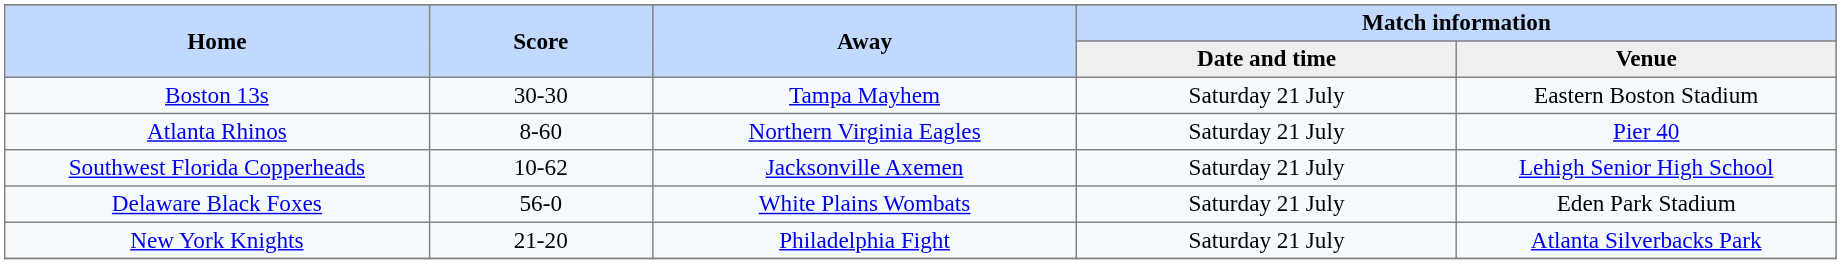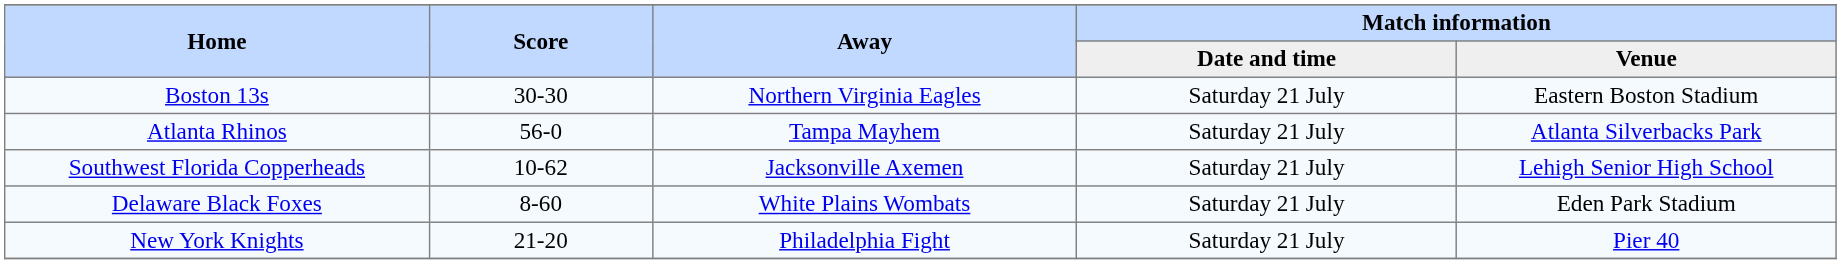 <table border="1" cellpadding="3" cellspacing="0" style="border-collapse:collapse; text-align:center; width:100%;">
 <tr style="background:#c1d8ff;">
 </tr>
 <tr style="background:#c1d8ff;">
 <th rowspan="2" style="width:19%;">Home</th>
 <th rowspan="2" style="width:10%;">Score</th>
 <th rowspan="2" style="width:19%;">Away</th>
 <th colspan=6>Match information</th>
 </tr>
 <tr style="background:#efefef;">
 <th width=17%>Date and time</th>
 <th width=17%>Venue</th>
 </tr>
 <tr style="text-align:center; background:#f5faff;">
 <td><a href='#'>Boston 13s</a></td>
 <td>30-30</td>
-<td><a href='#'>Tampa Mayhem</a></td>
+<td><a href='#'>Northern Virginia Eagles</a></td>
 <td>Saturday 21 July</td>
 <td>Eastern Boston Stadium</td>
 </tr>
 <tr style="text-align:center; background:#f5faff;">
 <td><a href='#'>Atlanta Rhinos</a></td>
-<td>8-60</td>
-<td><a href='#'>Northern Virginia Eagles</a></td>
+<td>56-0</td>
+<td><a href='#'>Tampa Mayhem</a></td>
 <td>Saturday 21 July</td>
-<td><a href='#'>Pier 40</a></td>
+<td><a href='#'>Atlanta Silverbacks Park</a></td>
 </tr>
 <tr style="text-align:center; background:#f5faff;">
 <td><a href='#'>Southwest Florida Copperheads</a></td>
 <td>10-62</td>
 <td><a href='#'>Jacksonville Axemen</a></td>
 <td>Saturday 21 July</td>
 <td><a href='#'>Lehigh Senior High School</a></td>
 </tr>
 <tr style="text-align:center; background:#f5faff;">
 <td><a href='#'>Delaware Black Foxes</a></td>
-<td>56-0</td>
+<td>8-60</td>
 <td><a href='#'>White Plains Wombats</a></td>
 <td>Saturday 21 July</td>
 <td>Eden Park Stadium</td>
 </tr>
 <tr style="text-align:center; background:#f5faff;">
 <td><a href='#'>New York Knights</a></td>
 <td>21-20</td>
 <td><a href='#'>Philadelphia Fight</a></td>
 <td>Saturday 21 July</td>
-<td><a href='#'>Atlanta Silverbacks Park</a></td>
+<td><a href='#'>Pier 40</a></td>
 </tr>
 <tr>
 </tr>
 </table>
